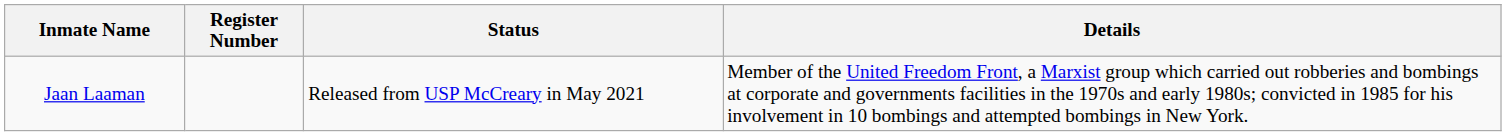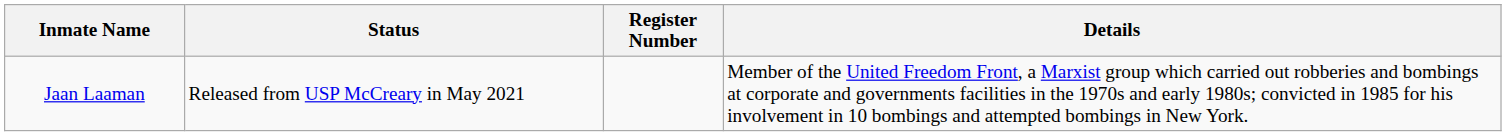 <table class="wikitable sortable">
 <tr>
 <th width=12%>Inmate Name</th>
+<th width=28%>Status</th>
 <th width=8%>Register Number</th>
-<th width=28%>Status</th>
 <th width=52%>Details</th>
 </tr>
 <tr>
 <td style="text-align:center;"><a href='#'>Jaan Laaman</a></td>
+<td>Released from <a href='#'>USP McCreary</a> in May 2021</td>
 <td style="text-align:center;"></td>
-<td>Released from <a href='#'>USP McCreary</a> in May 2021</td>
 <td>Member of the <a href='#'>United Freedom Front</a>, a <a href='#'>Marxist</a> group which carried out robberies and bombings at corporate and governments facilities in the 1970s and early 1980s; convicted in 1985 for his involvement in 10 bombings and attempted bombings in New York.</td>
 </tr>
 </table>
